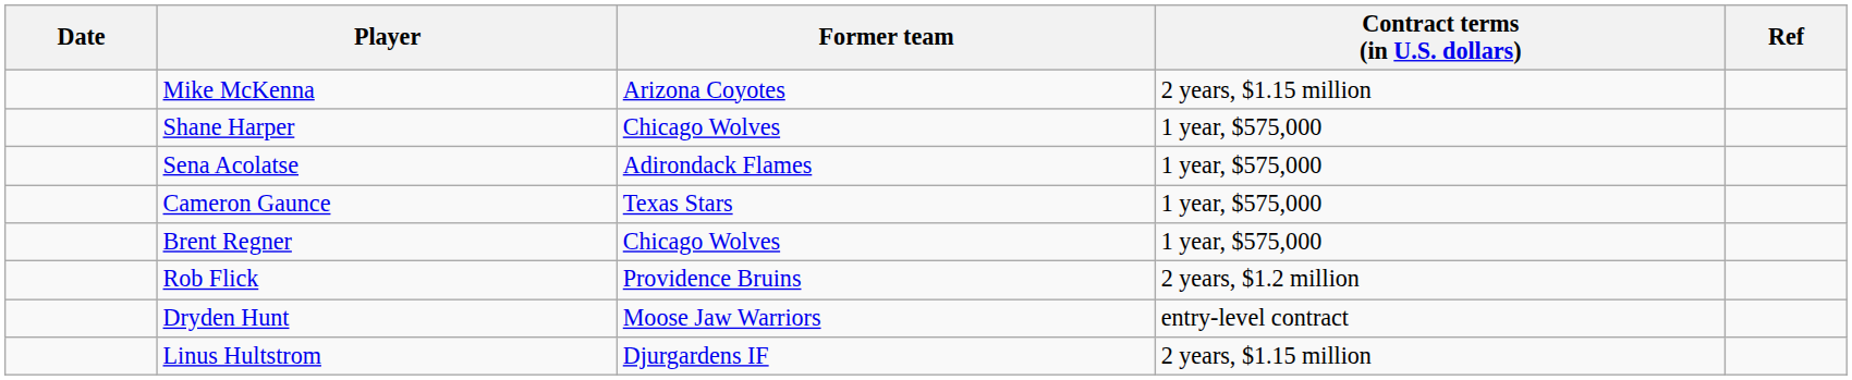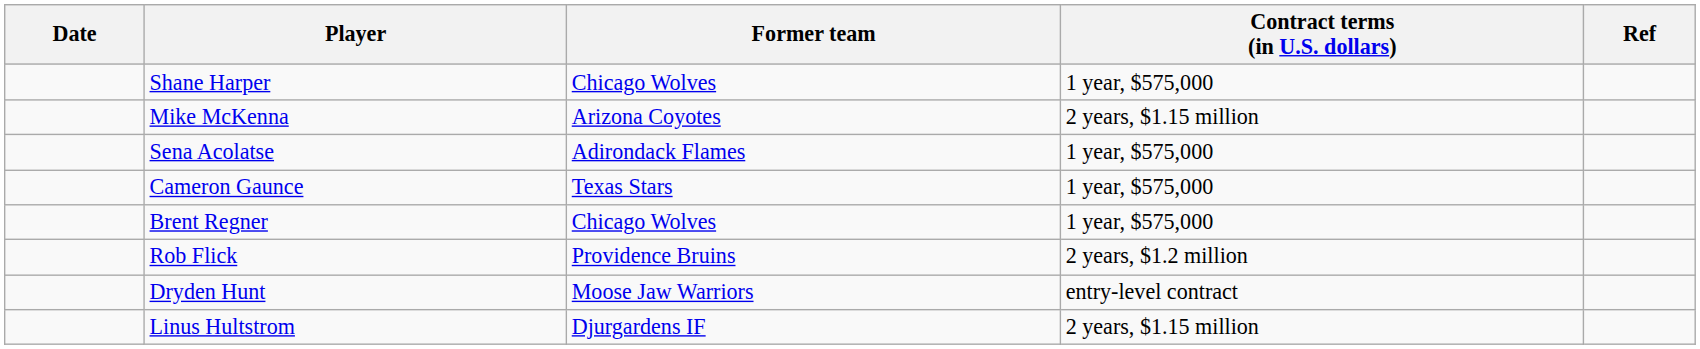 <table class="wikitable" width=97%>
 <tr bgcolor="#dddddd">
 <th>Date</th>
 <th>Player</th>
 <th>Former team</th>
 <th>Contract terms<br>(in <a href='#'>U.S. dollars</a>)</th>
 <th>Ref</th>
 </tr>
 <tr>
 <td></td>
-<td><a href='#'>Mike McKenna</a></td>
-<td><a href='#'>Arizona Coyotes</a></td>
-<td>2 years, $1.15 million</td>
+<td><a href='#'>Shane Harper</a></td>
+<td><a href='#'>Chicago Wolves</a></td>
+<td>1 year, $575,000</td>
 <td></td>
 </tr>
 <tr>
 <td></td>
-<td><a href='#'>Shane Harper</a></td>
-<td><a href='#'>Chicago Wolves</a></td>
-<td>1 year, $575,000</td>
+<td><a href='#'>Mike McKenna</a></td>
+<td><a href='#'>Arizona Coyotes</a></td>
+<td>2 years, $1.15 million</td>
 <td></td>
 </tr>
 <tr>
 <td></td>
 <td><a href='#'>Sena Acolatse</a></td>
 <td><a href='#'>Adirondack Flames</a></td>
 <td>1 year, $575,000</td>
 <td></td>
 </tr>
 <tr>
 <td></td>
 <td><a href='#'>Cameron Gaunce</a></td>
 <td><a href='#'>Texas Stars</a></td>
 <td>1 year, $575,000</td>
 <td></td>
 </tr>
 <tr>
 <td></td>
 <td><a href='#'>Brent Regner</a></td>
 <td><a href='#'>Chicago Wolves</a></td>
 <td>1 year, $575,000</td>
 <td></td>
 </tr>
 <tr>
 <td></td>
 <td><a href='#'>Rob Flick</a></td>
 <td><a href='#'>Providence Bruins</a></td>
 <td>2 years, $1.2 million</td>
 <td></td>
 </tr>
 <tr>
 <td></td>
 <td><a href='#'>Dryden Hunt</a></td>
 <td><a href='#'>Moose Jaw Warriors</a></td>
 <td>entry-level contract</td>
 <td></td>
 </tr>
 <tr>
 <td></td>
 <td><a href='#'>Linus Hultstrom</a></td>
 <td><a href='#'>Djurgardens IF</a></td>
 <td>2 years, $1.15 million</td>
 <td></td>
 </tr>
 </table>
